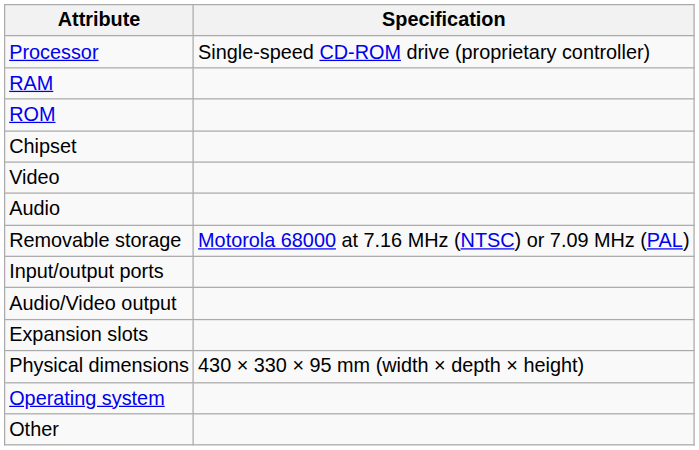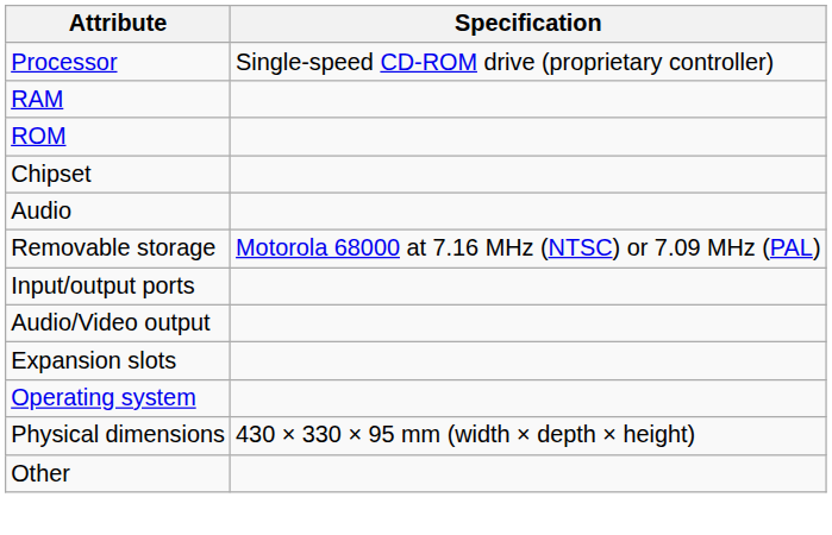 <table class="wikitable">
 <tr>
 <th>Attribute</th>
 <th>Specification</th>
 </tr>
 <tr>
 <td><a href='#'>Processor</a></td>
 <td>Single-speed <a href='#'>CD-ROM</a> drive (proprietary controller)</td>
 </tr>
 <tr>
 <td><a href='#'>RAM</a></td>
 <td></td>
 </tr>
 <tr>
 <td><a href='#'>ROM</a></td>
 <td></td>
 </tr>
 <tr>
 <td>Chipset</td>
-<td></td>
-</tr>
-<tr>
-<td>Video</td>
 <td></td>
 </tr>
 <tr>
 <td>Audio</td>
 <td></td>
 </tr>
 <tr>
 <td>Removable storage</td>
 <td><a href='#'>Motorola 68000</a> at 7.16 MHz (<a href='#'>NTSC</a>) or 7.09 MHz (<a href='#'>PAL</a>)</td>
 </tr>
 <tr>
 <td>Input/output ports</td>
 <td></td>
 </tr>
 <tr>
 <td>Audio/Video output</td>
 <td></td>
 </tr>
 <tr>
 <td>Expansion slots</td>
 <td></td>
 </tr>
 <tr>
+<td><a href='#'>Operating system</a></td>
+<td></td>
+</tr>
+<tr>
 <td>Physical dimensions</td>
 <td>430 × 330 × 95 mm (width × depth × height)</td>
-</tr>
-<tr>
-<td><a href='#'>Operating system</a></td>
-<td></td>
 </tr>
 <tr>
 <td>Other</td>
 <td></td>
 </tr>
 </table>
